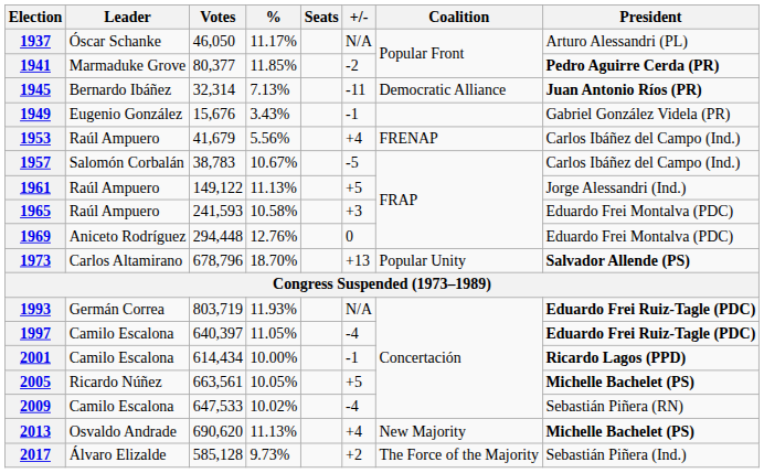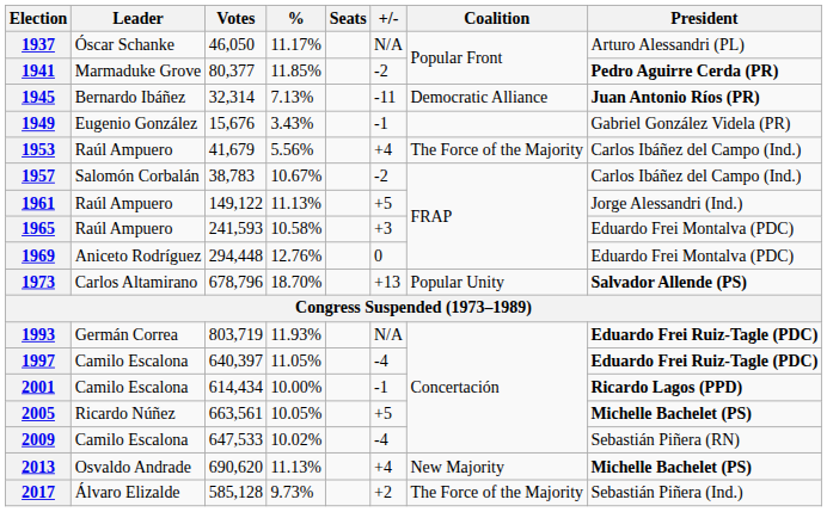 <table class="wikitable">
 <tr>
 <th>Election</th>
 <th>Leader</th>
 <th>Votes</th>
 <th>%</th>
 <th>Seats</th>
 <th>+/-</th>
 <th>Coalition</th>
 <th>President</th>
 </tr>
 <tr>
 <th><a href='#'>1937</a></th>
 <td>Óscar Schanke</td>
 <td>46,050</td>
 <td>11.17%</td>
 <td></td>
 <td>N/A</td>
 <td rowspan="2">Popular Front</td>
 <td>Arturo Alessandri (PL)</td>
 </tr>
 <tr>
 <th><a href='#'>1941</a></th>
 <td>Marmaduke Grove</td>
 <td>80,377</td>
 <td>11.85%</td>
 <td></td>
 <td>-2</td>
 <td><strong>Pedro Aguirre Cerda (PR)</strong></td>
 </tr>
 <tr>
 <th><a href='#'>1945</a></th>
 <td>Bernardo Ibáñez</td>
 <td>32,314</td>
 <td>7.13%</td>
 <td></td>
 <td>-11</td>
 <td>Democratic Alliance</td>
 <td><strong>Juan Antonio Ríos (PR)</strong></td>
 </tr>
 <tr>
 <th><a href='#'>1949</a></th>
 <td>Eugenio González</td>
 <td>15,676</td>
 <td>3.43%</td>
 <td></td>
 <td>-1</td>
 <td></td>
 <td>Gabriel González Videla (PR)</td>
 </tr>
 <tr>
 <th><a href='#'>1953</a></th>
 <td>Raúl Ampuero</td>
 <td>41,679</td>
 <td>5.56%</td>
 <td></td>
 <td>+4</td>
-<td>FRENAP</td>
+<td>The Force of the Majority</td>
 <td>Carlos Ibáñez del Campo (Ind.)</td>
 </tr>
 <tr>
 <th><a href='#'>1957</a></th>
 <td>Salomón Corbalán</td>
 <td>38,783</td>
 <td>10.67%</td>
 <td></td>
-<td>-5</td>
+<td>-2</td>
 <td rowspan="4">FRAP</td>
 <td>Carlos Ibáñez del Campo (Ind.)</td>
 </tr>
 <tr>
 <th><a href='#'>1961</a></th>
 <td>Raúl Ampuero</td>
 <td>149,122</td>
 <td>11.13%</td>
 <td></td>
 <td>+5</td>
 <td>Jorge Alessandri (Ind.)</td>
 </tr>
 <tr>
 <th><a href='#'>1965</a></th>
 <td>Raúl Ampuero</td>
 <td>241,593</td>
 <td>10.58%</td>
 <td></td>
 <td>+3</td>
 <td>Eduardo Frei Montalva (PDC)</td>
 </tr>
 <tr>
 <th><a href='#'>1969</a></th>
 <td>Aniceto Rodríguez</td>
 <td>294,448</td>
 <td>12.76%</td>
 <td></td>
 <td>0</td>
 <td>Eduardo Frei Montalva (PDC)</td>
 </tr>
 <tr>
 <th><a href='#'>1973</a></th>
 <td>Carlos Altamirano</td>
 <td>678,796</td>
 <td>18.70%</td>
 <td></td>
 <td>+13</td>
 <td>Popular Unity</td>
 <td><strong>Salvador Allende (PS)</strong></td>
 </tr>
 <tr>
 <th colspan="8">Congress Suspended (1973–1989)</th>
 </tr>
 <tr>
 <th><a href='#'>1993</a></th>
 <td>Germán Correa</td>
 <td>803,719</td>
 <td>11.93%</td>
 <td></td>
 <td>N/A</td>
 <td rowspan="5">Concertación</td>
 <td><strong>Eduardo Frei Ruiz-Tagle (PDC)</strong></td>
 </tr>
 <tr>
 <th><a href='#'>1997</a></th>
 <td>Camilo Escalona</td>
 <td>640,397</td>
 <td>11.05%</td>
 <td></td>
 <td>-4</td>
 <td><strong>Eduardo Frei Ruiz-Tagle (PDC)</strong></td>
 </tr>
 <tr>
 <th><a href='#'>2001</a></th>
 <td>Camilo Escalona</td>
 <td>614,434</td>
 <td>10.00%</td>
 <td></td>
 <td>-1</td>
 <td><strong>Ricardo Lagos (PPD)</strong></td>
 </tr>
 <tr>
 <th><a href='#'>2005</a></th>
 <td>Ricardo Núñez</td>
 <td>663,561</td>
 <td>10.05%</td>
 <td></td>
 <td>+5</td>
 <td><strong>Michelle Bachelet (PS)</strong></td>
 </tr>
 <tr>
 <th><a href='#'>2009</a></th>
 <td>Camilo Escalona</td>
 <td>647,533</td>
 <td>10.02%</td>
 <td></td>
 <td>-4</td>
 <td>Sebastián Piñera (RN)</td>
 </tr>
 <tr>
 <th><a href='#'>2013</a></th>
 <td>Osvaldo Andrade</td>
 <td>690,620</td>
 <td>11.13%</td>
 <td></td>
 <td>+4</td>
 <td>New Majority</td>
 <td><strong>Michelle Bachelet (PS)</strong></td>
 </tr>
 <tr>
 <th><a href='#'>2017</a></th>
 <td>Álvaro Elizalde</td>
 <td>585,128</td>
 <td>9.73%</td>
 <td></td>
 <td>+2</td>
 <td>The Force of the Majority</td>
 <td>Sebastián Piñera (Ind.)</td>
 </tr>
 </table>
